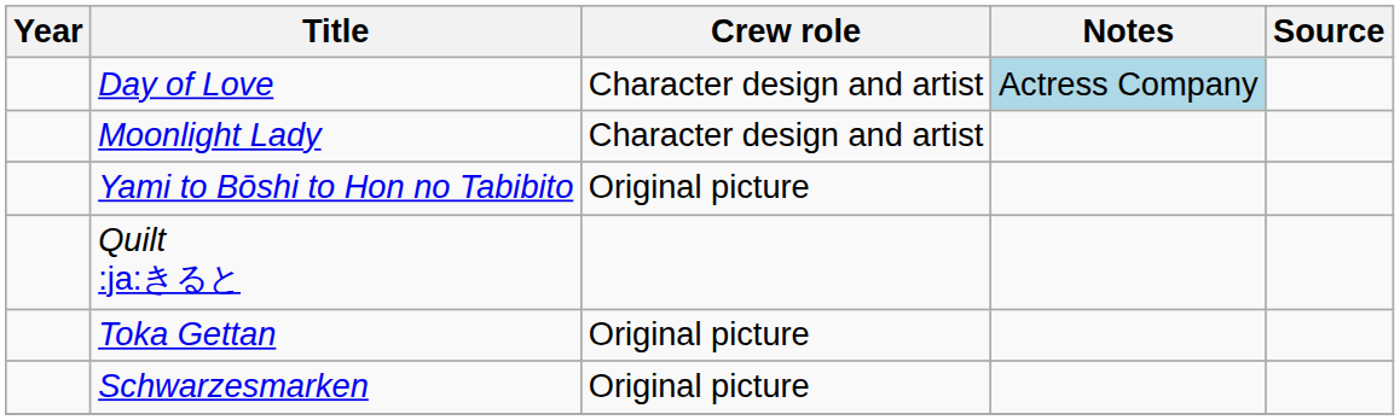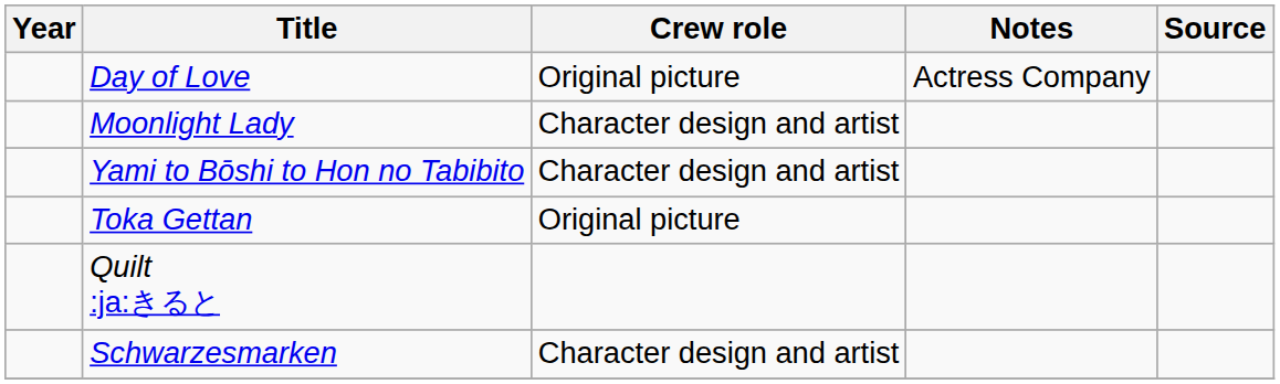 <table class="wikitable sortable plainrowheaders">
 <tr>
 <th>Year</th>
 <th>Title</th>
 <th>Crew role</th>
 <th class="unsortable">Notes</th>
 <th class="unsortable">Source</th>
 </tr>
 <tr>
 <td></td>
 <td><em><a href='#'>Day of Love</a></em></td>
-<td>Character design and artist</td>
-<td style="background: lightblue;">Actress Company</td>
+<td>Original picture </td>
+<td>Actress Company</td>
 <td></td>
 </tr>
 <tr>
 <td></td>
 <td><em><a href='#'>Moonlight Lady</a></em></td>
 <td>Character design and artist</td>
 <td></td>
 <td></td>
 </tr>
 <tr>
 <td></td>
 <td><em><a href='#'>Yami to Bōshi to Hon no Tabibito</a></em></td>
+<td>Character design and artist </td>
+<td></td>
+<td></td>
+</tr>
+<tr>
+<td></td>
+<td><em><a href='#'>Toka Gettan</a></em></td>
 <td>Original picture </td>
 <td></td>
 <td></td>
 </tr>
 <tr>
 <td></td>
 <td><em>Quilt</em><br><a href='#'>:ja:きると</a></td>
 <td></td>
 <td></td>
 <td></td>
 </tr>
 <tr>
 <td></td>
-<td><em><a href='#'>Toka Gettan</a></em></td>
-<td>Original picture </td>
-<td></td>
-<td></td>
-</tr>
-<tr>
-<td></td>
 <td><em><a href='#'>Schwarzesmarken</a></em></td>
-<td>Original picture </td>
+<td>Character design and artist </td>
 <td></td>
 <td></td>
 </tr>
 <tr>
 </tr>
 </table>
